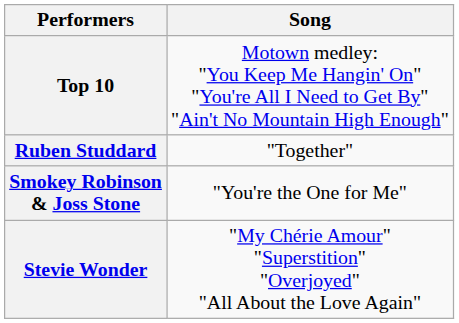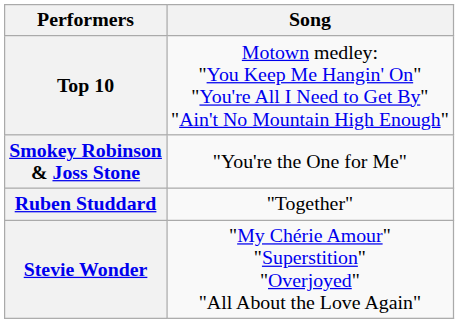 <table class="wikitable" style="text-align:center;">
 <tr>
 <th scope="col">Performers</th>
 <th scope="col">Song</th>
 </tr>
 <tr>
 <th scope="row">Top 10</th>
 <td><a href='#'>Motown</a> medley:<br>"<a href='#'>You Keep Me Hangin' On</a>"<br>"<a href='#'>You're All I Need to Get By</a>"<br>"<a href='#'>Ain't No Mountain High Enough</a>"</td>
 </tr>
 <tr>
+<th scope="row"><a href='#'>Smokey Robinson</a><br>& <a href='#'>Joss Stone</a></th>
+<td>"You're the One for Me"</td>
+</tr>
+<tr>
 <th scope="row"><a href='#'>Ruben Studdard</a></th>
 <td>"Together"</td>
-</tr>
-<tr>
-<th scope="row"><a href='#'>Smokey Robinson</a><br>& <a href='#'>Joss Stone</a></th>
-<td>"You're the One for Me"</td>
 </tr>
 <tr>
 <th scope="row"><a href='#'>Stevie Wonder</a></th>
 <td>"<a href='#'>My Chérie Amour</a>"<br>"<a href='#'>Superstition</a>"<br>"<a href='#'>Overjoyed</a>"<br>"All About the Love Again"</td>
 </tr>
 </table>
